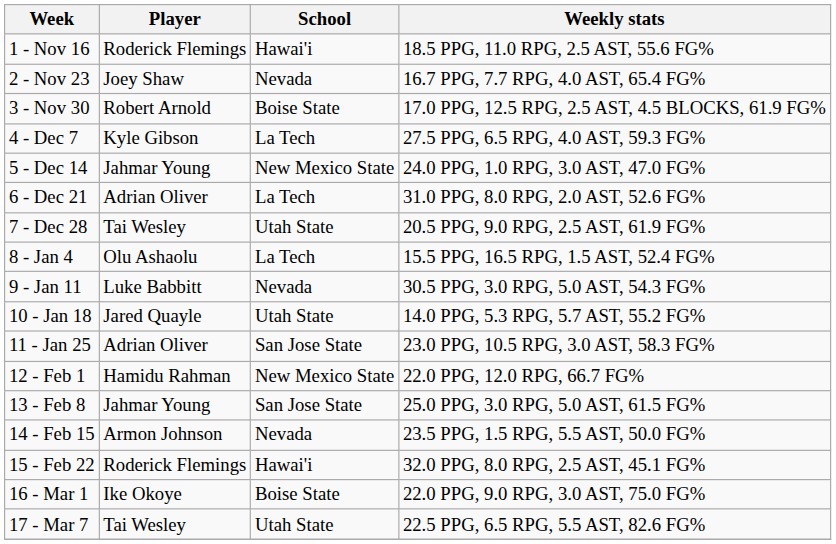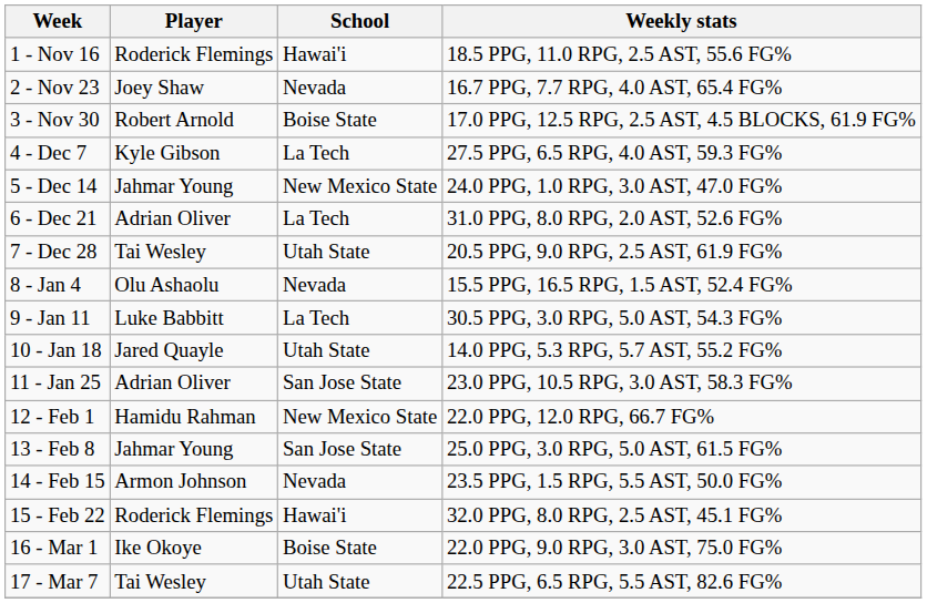 <table class="wikitable" border="1">
 <tr>
 <th>Week</th>
 <th>Player</th>
 <th>School</th>
 <th>Weekly stats</th>
 </tr>
 <tr>
 <td>1 - Nov 16</td>
 <td>Roderick Flemings</td>
 <td>Hawai'i</td>
 <td>18.5 PPG, 11.0 RPG, 2.5 AST, 55.6 FG%</td>
 </tr>
 <tr>
 <td>2 - Nov 23</td>
 <td>Joey Shaw</td>
 <td>Nevada</td>
 <td>16.7 PPG, 7.7 RPG, 4.0 AST, 65.4 FG%</td>
 </tr>
 <tr>
 <td>3 - Nov 30</td>
 <td>Robert Arnold</td>
 <td>Boise State</td>
 <td>17.0 PPG, 12.5 RPG, 2.5 AST, 4.5 BLOCKS, 61.9 FG%</td>
 </tr>
 <tr>
 <td>4 - Dec 7</td>
 <td>Kyle Gibson</td>
 <td>La Tech</td>
 <td>27.5 PPG, 6.5 RPG, 4.0 AST, 59.3 FG%</td>
 </tr>
 <tr>
 <td>5 - Dec 14</td>
 <td>Jahmar Young</td>
 <td>New Mexico State</td>
 <td>24.0 PPG, 1.0 RPG, 3.0 AST, 47.0 FG%</td>
 </tr>
 <tr>
 <td>6 - Dec 21</td>
 <td>Adrian Oliver</td>
 <td>La Tech</td>
 <td>31.0 PPG, 8.0 RPG, 2.0 AST, 52.6 FG%</td>
 </tr>
 <tr>
 <td>7 - Dec 28</td>
 <td>Tai Wesley</td>
 <td>Utah State</td>
 <td>20.5 PPG, 9.0 RPG, 2.5 AST, 61.9 FG%</td>
 </tr>
 <tr>
 <td>8 - Jan 4</td>
 <td>Olu Ashaolu</td>
-<td>La Tech</td>
+<td>Nevada</td>
 <td>15.5 PPG, 16.5 RPG, 1.5 AST, 52.4 FG%</td>
 </tr>
 <tr>
 <td>9 - Jan 11</td>
 <td>Luke Babbitt</td>
-<td>Nevada</td>
+<td>La Tech</td>
 <td>30.5 PPG, 3.0 RPG, 5.0 AST, 54.3 FG%</td>
 </tr>
 <tr>
 <td>10 - Jan 18</td>
 <td>Jared Quayle</td>
 <td>Utah State</td>
 <td>14.0 PPG, 5.3 RPG, 5.7 AST, 55.2 FG%</td>
 </tr>
 <tr>
 <td>11 - Jan 25</td>
 <td>Adrian Oliver</td>
 <td>San Jose State</td>
 <td>23.0 PPG, 10.5 RPG, 3.0 AST, 58.3 FG%</td>
 </tr>
 <tr>
 <td>12 - Feb 1</td>
 <td>Hamidu Rahman</td>
 <td>New Mexico State</td>
 <td>22.0 PPG, 12.0 RPG, 66.7 FG%</td>
 </tr>
 <tr>
 <td>13 - Feb 8</td>
 <td>Jahmar Young</td>
 <td>San Jose State</td>
 <td>25.0 PPG, 3.0 RPG, 5.0 AST, 61.5 FG%</td>
 </tr>
 <tr>
 <td>14 - Feb 15</td>
 <td>Armon Johnson</td>
 <td>Nevada</td>
 <td>23.5 PPG, 1.5 RPG, 5.5 AST, 50.0 FG%</td>
 </tr>
 <tr>
 <td>15 - Feb 22</td>
 <td>Roderick Flemings</td>
 <td>Hawai'i</td>
 <td>32.0 PPG, 8.0 RPG, 2.5 AST, 45.1 FG%</td>
 </tr>
 <tr>
 <td>16 - Mar 1</td>
 <td>Ike Okoye</td>
 <td>Boise State</td>
 <td>22.0 PPG, 9.0 RPG, 3.0 AST, 75.0 FG%</td>
 </tr>
 <tr>
 <td>17 - Mar 7</td>
 <td>Tai Wesley</td>
 <td>Utah State</td>
 <td>22.5 PPG, 6.5 RPG, 5.5 AST, 82.6 FG%</td>
 </tr>
 <tr>
 </tr>
 </table>
